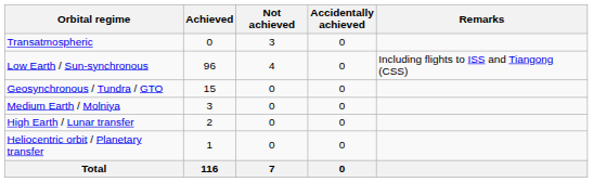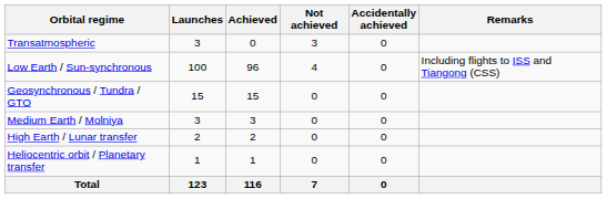 <table class="wikitable sortable" style=text-align:center>
 <tr>
 <th>Orbital regime</th>
+<th>Launches</th>
 <th>Achieved</th>
 <th>Not achieved</th>
 <th>Accidentally <br> achieved</th>
 <th>Remarks</th>
 </tr>
 <tr>
 <td align=left><a href='#'>Transatmospheric</a></td>
+<td>3</td>
 <td>0</td>
 <td>3</td>
 <td>0</td>
 <td></td>
 </tr>
 <tr>
 <td align=left><a href='#'>Low Earth</a> / <a href='#'>Sun-synchronous</a></td>
+<td>100</td>
 <td>96</td>
 <td>4</td>
 <td>0</td>
 <td align=left>Including flights to <a href='#'>ISS</a> and <a href='#'>Tiangong</a> (CSS)</td>
 </tr>
 <tr>
 <td align=left><a href='#'>Geosynchronous</a> / <a href='#'>Tundra</a> / <a href='#'>GTO</a></td>
 <td>15</td>
+<td>15</td>
 <td>0</td>
 <td>0</td>
 <td></td>
 </tr>
 <tr>
 <td align=left><a href='#'>Medium Earth</a> / <a href='#'>Molniya</a></td>
+<td>3</td>
 <td>3</td>
 <td>0</td>
 <td>0</td>
 <td></td>
 </tr>
 <tr>
 <td align=left><a href='#'>High Earth</a> / <a href='#'>Lunar transfer</a></td>
 <td>2</td>
+<td>2</td>
 <td>0</td>
 <td>0</td>
 <td></td>
 </tr>
 <tr>
 <td align=left><a href='#'>Heliocentric orbit</a> / <a href='#'>Planetary transfer</a></td>
 <td>1</td>
+<td>1</td>
 <td>0</td>
 <td>0</td>
 <td></td>
 </tr>
 <tr class="sortbottom">
 <th>Total</th>
+<th>123</th>
 <th>116</th>
 <th>7</th>
 <th>0</th>
 <th></th>
 </tr>
 </table>
